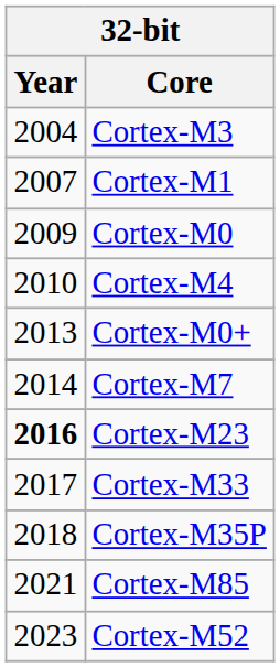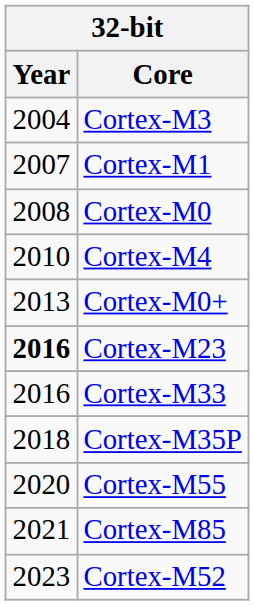 <table class="wikitable" style="float:right; margin-left:9px;">
 <tr>
 <th colspan=2>32-bit</th>
 </tr>
 <tr>
 <th>Year</th>
 <th>Core</th>
 </tr>
 <tr>
 <td>2004</td>
 <td><a href='#'>Cortex-M3</a></td>
 </tr>
 <tr>
 <td>2007</td>
 <td><a href='#'>Cortex-M1</a></td>
 </tr>
 <tr>
-<td>2009</td>
+<td>2008</td>
 <td><a href='#'>Cortex-M0</a></td>
 </tr>
 <tr>
 <td>2010</td>
 <td><a href='#'>Cortex-M4</a></td>
 </tr>
 <tr>
 <td>2013</td>
 <td><a href='#'>Cortex-M0+</a></td>
 </tr>
 <tr>
-<td>2014</td>
-<td><a href='#'>Cortex-M7</a></td>
-</tr>
-<tr>
 <td><strong>2016</strong></td>
 <td><a href='#'>Cortex-M23</a></td>
 </tr>
 <tr>
-<td>2017</td>
+<td>2016</td>
 <td><a href='#'>Cortex-M33</a></td>
 </tr>
 <tr>
 <td>2018</td>
 <td><a href='#'>Cortex-M35P</a></td>
+</tr>
+<tr>
+<td>2020</td>
+<td><a href='#'>Cortex-M55</a></td>
 </tr>
 <tr>
 <td>2021</td>
 <td><a href='#'>Cortex-M85</a></td>
 </tr>
 <tr>
 <td>2023</td>
 <td><a href='#'>Cortex-M52</a></td>
 </tr>
 </table>
